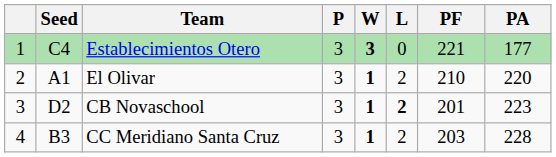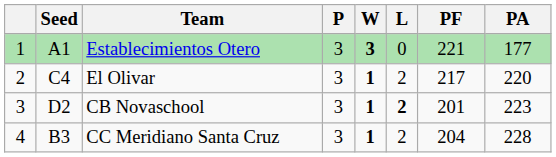 <table class="wikitable" style="text-align:center">
 <tr>
 <th width=20></th>
 <th>Seed</th>
 <th width=200>Team</th>
 <th width=20>P</th>
 <th width=20>W</th>
 <th width=20>L</th>
 <th width=50>PF</th>
 <th width=50>PA</th>
 </tr>
 <tr bgcolor=ACE1AF>
 <td>1</td>
-<td>C4</td>
+<td>A1</td>
 <td align=left><a href='#'>Establecimientos Otero</a></td>
 <td>3</td>
 <td><strong>3</strong></td>
 <td>0</td>
 <td>221</td>
 <td>177</td>
 </tr>
 <tr>
 <td>2</td>
-<td>A1</td>
+<td>C4</td>
 <td align=left>El Olivar</td>
 <td>3</td>
 <td><strong>1</strong></td>
 <td>2</td>
-<td>210</td>
+<td>217</td>
 <td>220</td>
 </tr>
 <tr>
 <td>3</td>
 <td>D2</td>
 <td align=left>CB Novaschool</td>
 <td>3</td>
 <td><strong>1</strong></td>
 <td><strong>2</strong></td>
 <td>201</td>
 <td>223</td>
 </tr>
 <tr>
 <td>4</td>
 <td>B3</td>
 <td align=left>CC Meridiano Santa Cruz</td>
 <td>3</td>
 <td><strong>1</strong></td>
 <td>2</td>
-<td>203</td>
+<td>204</td>
 <td>228</td>
 </tr>
 </table>
